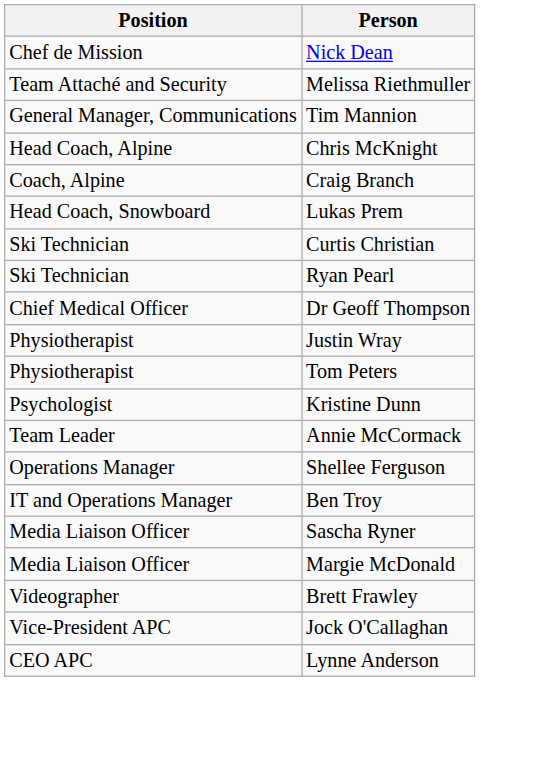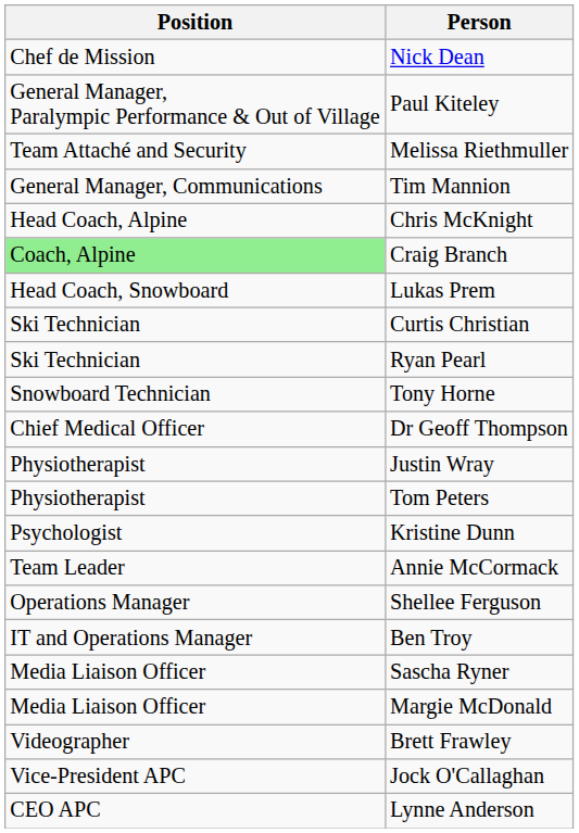 <table class="wikitable">
 <tr>
 <th>Position</th>
 <th>Person</th>
 </tr>
 <tr>
 <td>Chef de Mission</td>
 <td><a href='#'>Nick Dean</a></td>
+</tr>
+<tr>
+<td>General Manager, <br> Paralympic Performance & Out of Village</td>
+<td>Paul Kiteley</td>
 </tr>
 <tr>
 <td>Team Attaché and Security</td>
 <td>Melissa Riethmuller</td>
 </tr>
 <tr>
 <td>General Manager, Communications</td>
 <td>Tim Mannion</td>
 </tr>
 <tr>
 <td>Head Coach, Alpine</td>
 <td>Chris McKnight</td>
 </tr>
 <tr>
-<td>Coach, Alpine</td>
+<td style="background: lightgreen;">Coach, Alpine</td>
 <td>Craig Branch</td>
 </tr>
 <tr>
 <td>Head Coach, Snowboard</td>
 <td>Lukas Prem</td>
 </tr>
 <tr>
 <td>Ski Technician</td>
 <td>Curtis Christian</td>
 </tr>
 <tr>
 <td>Ski Technician</td>
 <td>Ryan Pearl</td>
+</tr>
+<tr>
+<td>Snowboard Technician</td>
+<td>Tony Horne</td>
 </tr>
 <tr>
 <td>Chief Medical Officer</td>
 <td>Dr Geoff Thompson</td>
 </tr>
 <tr>
 <td>Physiotherapist</td>
 <td>Justin Wray</td>
 </tr>
 <tr>
 <td>Physiotherapist</td>
 <td>Tom Peters</td>
 </tr>
 <tr>
 <td>Psychologist</td>
 <td>Kristine Dunn</td>
 </tr>
 <tr>
 <td>Team Leader</td>
 <td>Annie McCormack</td>
 </tr>
 <tr>
 <td>Operations Manager</td>
 <td>Shellee Ferguson</td>
 </tr>
 <tr>
 <td>IT and Operations Manager</td>
 <td>Ben Troy</td>
 </tr>
 <tr>
 <td>Media Liaison Officer</td>
 <td>Sascha Ryner</td>
 </tr>
 <tr>
 <td>Media Liaison Officer</td>
 <td>Margie McDonald</td>
 </tr>
 <tr>
 <td>Videographer</td>
 <td>Brett Frawley</td>
 </tr>
 <tr>
 <td>Vice-President APC</td>
 <td>Jock O'Callaghan</td>
 </tr>
 <tr>
 <td>CEO APC</td>
 <td>Lynne Anderson</td>
 </tr>
 </table>
